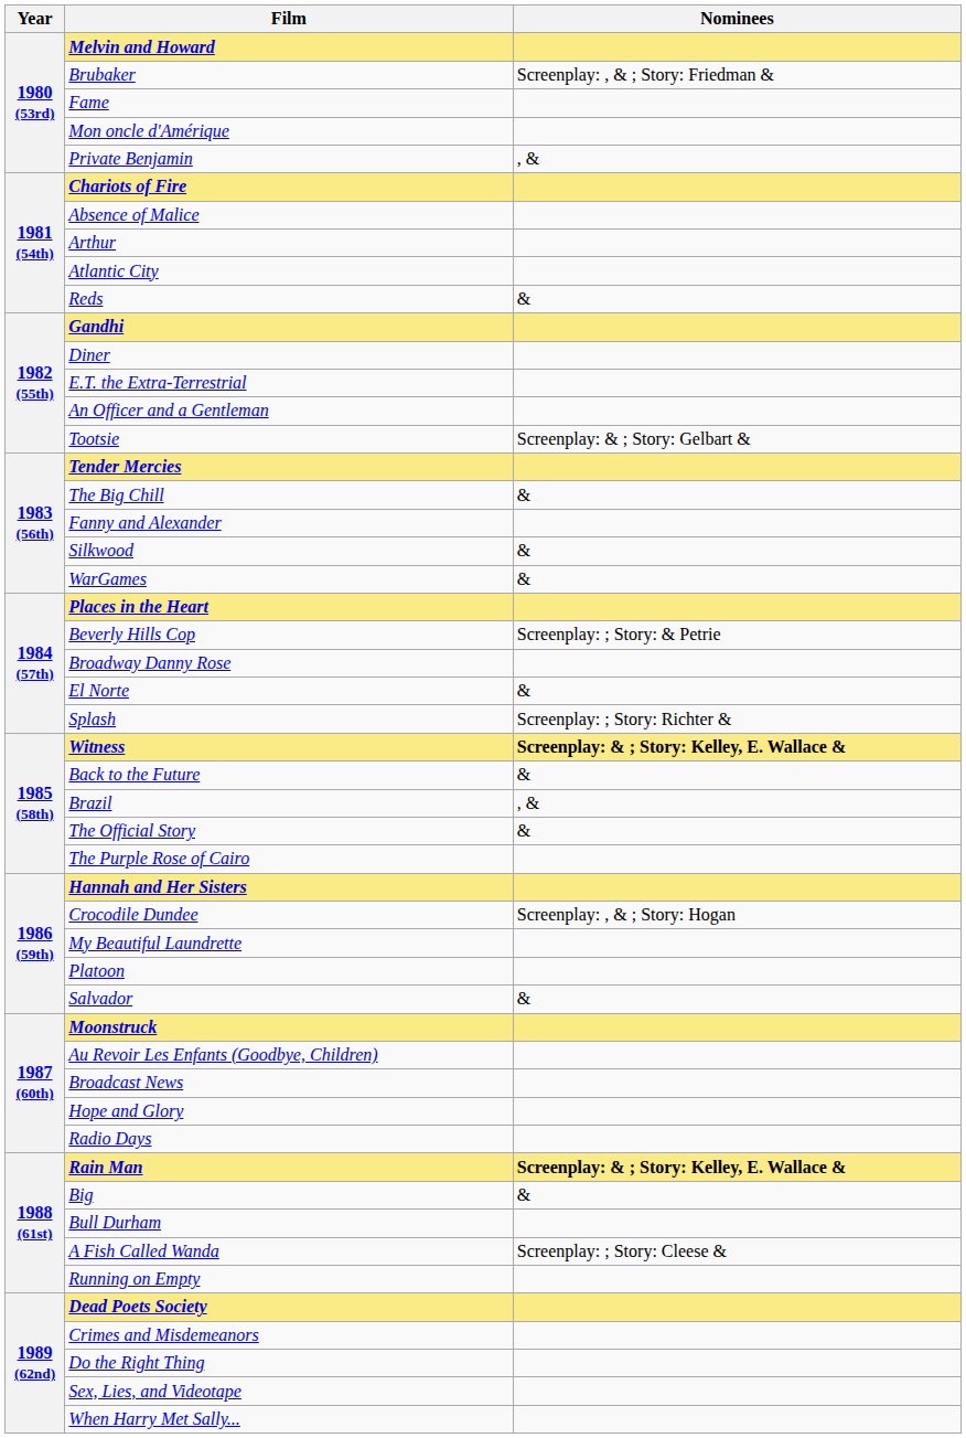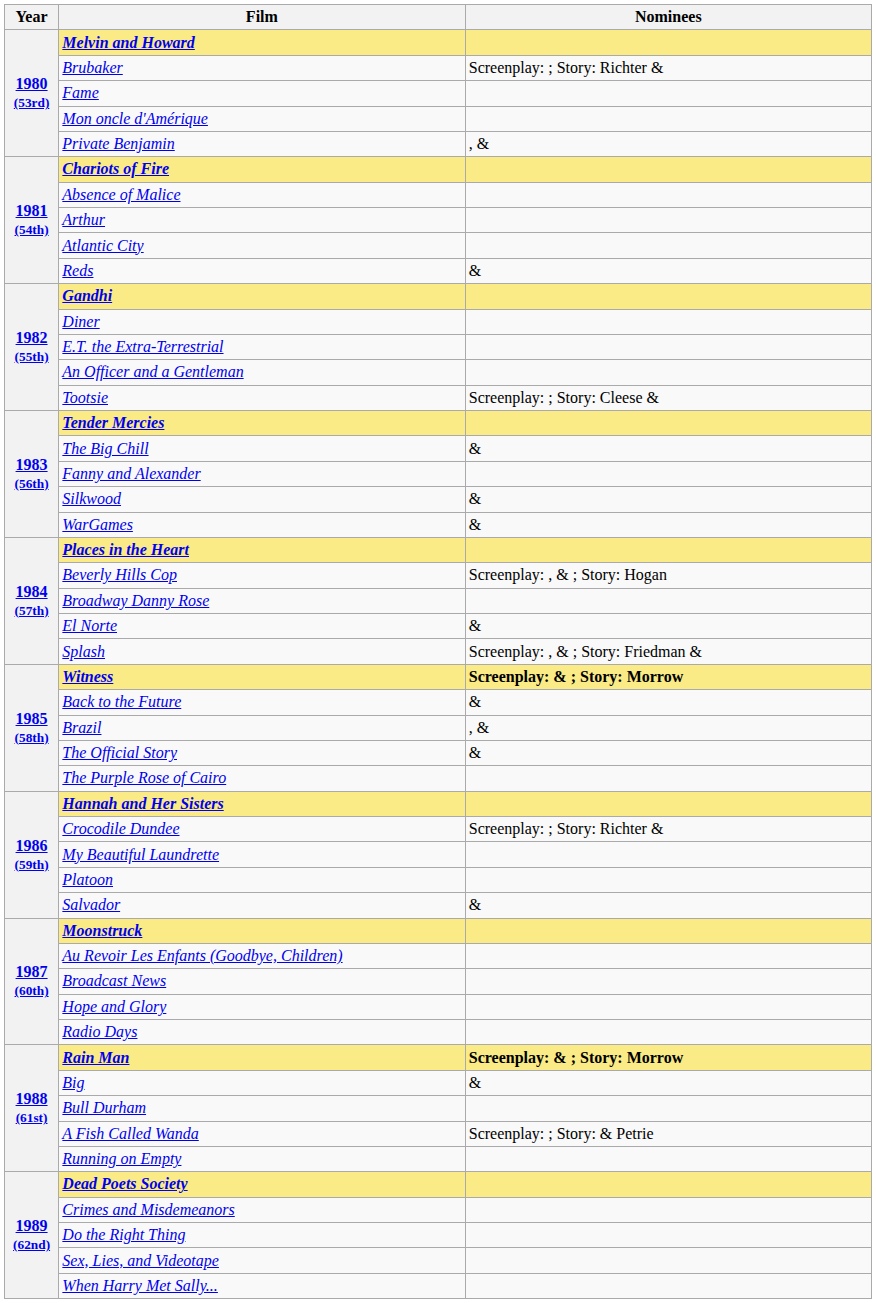 <table class="wikitable">
 <tr>
 <th scope="col" style="width:2%;">Year</th>
 <th scope="col" style="width:30%;">Film</th>
 <th scope="col" style="width:30%;">Nominees</th>
 </tr>
 <tr>
 <th scope="row" rowspan=5 style="text-align:center;"><a href='#'>1980</a><br><small><a href='#'>(53rd)</a></small> <br></th>
 <td style="background:#FAEB86"><strong><em><a href='#'>Melvin and Howard</a></em></strong></td>
 <td style="background:#FAEB86"><strong></strong></td>
 </tr>
 <tr>
 <td><em><a href='#'>Brubaker</a></em></td>
-<td>Screenplay: ,  & ; Story: Friedman & </td>
+<td>Screenplay: ; Story: Richter & </td>
 </tr>
 <tr>
 <td><em><a href='#'>Fame</a></em></td>
 <td></td>
 </tr>
 <tr>
 <td><em><a href='#'>Mon oncle d'Amérique</a></em></td>
 <td></td>
 </tr>
 <tr>
 <td><em><a href='#'>Private Benjamin</a></em></td>
 <td>,  & </td>
 </tr>
 <tr>
 <th scope="row" rowspan=5 style="text-align:center;"><a href='#'>1981</a><br><small><a href='#'>(54th)</a></small> <br></th>
 <td style="background:#FAEB86"><strong><em><a href='#'>Chariots of Fire</a></em></strong></td>
 <td style="background:#FAEB86"><strong></strong></td>
 </tr>
 <tr>
 <td><em><a href='#'>Absence of Malice</a></em></td>
 <td></td>
 </tr>
 <tr>
 <td><em><a href='#'>Arthur</a></em></td>
 <td></td>
 </tr>
 <tr>
 <td><em><a href='#'>Atlantic City</a></em></td>
 <td></td>
 </tr>
 <tr>
 <td><em><a href='#'>Reds</a></em></td>
 <td> & </td>
 </tr>
 <tr>
 <th scope="row" rowspan=5 style="text-align:center;"><a href='#'>1982</a><br><small><a href='#'>(55th)</a></small> <br></th>
 <td style="background:#FAEB86"><strong><em><a href='#'>Gandhi</a></em></strong></td>
 <td style="background:#FAEB86"><strong></strong></td>
 </tr>
 <tr>
 <td><em><a href='#'>Diner</a></em></td>
 <td></td>
 </tr>
 <tr>
 <td><em><a href='#'>E.T. the Extra-Terrestrial</a></em></td>
 <td></td>
 </tr>
 <tr>
 <td><em><a href='#'>An Officer and a Gentleman</a></em></td>
 <td></td>
 </tr>
 <tr>
 <td><em><a href='#'>Tootsie</a></em></td>
-<td>Screenplay:  & ; Story: Gelbart & </td>
+<td>Screenplay: ; Story: Cleese & </td>
 </tr>
 <tr>
 <th scope="row" rowspan=5 style="text-align:center;"><a href='#'>1983</a><br><small><a href='#'>(56th)</a></small> <br></th>
 <td style="background:#FAEB86"><strong><em><a href='#'>Tender Mercies</a></em></strong></td>
 <td style="background:#FAEB86"><strong></strong></td>
 </tr>
 <tr>
 <td><em><a href='#'>The Big Chill</a></em></td>
 <td> & </td>
 </tr>
 <tr>
 <td><em><a href='#'>Fanny and Alexander</a></em></td>
 <td></td>
 </tr>
 <tr>
 <td><em><a href='#'>Silkwood</a></em></td>
 <td> & </td>
 </tr>
 <tr>
 <td><em><a href='#'>WarGames</a></em></td>
 <td> & </td>
 </tr>
 <tr>
 <th scope="row" rowspan=5 style="text-align:center;"><a href='#'>1984</a><br><small><a href='#'>(57th)</a></small> <br></th>
 <td style="background:#FAEB86"><strong><em><a href='#'>Places in the Heart</a></em></strong></td>
 <td style="background:#FAEB86"><strong></strong></td>
 </tr>
 <tr>
 <td><em><a href='#'>Beverly Hills Cop</a></em></td>
-<td>Screenplay: ; Story:  & Petrie</td>
+<td>Screenplay: ,  & ; Story: Hogan</td>
 </tr>
 <tr>
 <td><em><a href='#'>Broadway Danny Rose</a></em></td>
 <td></td>
 </tr>
 <tr>
 <td><em><a href='#'>El Norte</a></em></td>
 <td> & </td>
 </tr>
 <tr>
 <td><em><a href='#'>Splash</a></em></td>
-<td>Screenplay: ; Story: Richter & </td>
+<td>Screenplay: ,  & ; Story: Friedman & </td>
 </tr>
 <tr>
 <th scope="row" rowspan=5 style="text-align:center;"><a href='#'>1985</a><br><small><a href='#'>(58th)</a></small> <br></th>
 <td style="background:#FAEB86"><strong><em><a href='#'>Witness</a></em></strong></td>
-<td style="background:#FAEB86"><strong>Screenplay:  & ; Story: Kelley, E. Wallace &  </strong></td>
+<td style="background:#FAEB86"><strong>Screenplay:  & ; Story: Morrow </strong></td>
 </tr>
 <tr>
 <td><em><a href='#'>Back to the Future</a></em></td>
 <td> & </td>
 </tr>
 <tr>
 <td><em><a href='#'>Brazil</a></em></td>
 <td>,  & </td>
 </tr>
 <tr>
 <td><em><a href='#'>The Official Story</a></em></td>
 <td> & </td>
 </tr>
 <tr>
 <td><em><a href='#'>The Purple Rose of Cairo</a></em></td>
 <td></td>
 </tr>
 <tr>
 <th scope="row" rowspan=5 style="text-align:center;"><a href='#'>1986</a><br><small><a href='#'>(59th)</a></small> <br></th>
 <td style="background:#FAEB86"><strong><em><a href='#'>Hannah and Her Sisters</a></em></strong></td>
 <td style="background:#FAEB86"><strong></strong></td>
 </tr>
 <tr>
 <td><em><a href='#'>Crocodile Dundee</a></em></td>
-<td>Screenplay: ,  & ; Story: Hogan</td>
+<td>Screenplay: ; Story: Richter & </td>
 </tr>
 <tr>
 <td><em><a href='#'>My Beautiful Laundrette</a></em></td>
 <td></td>
 </tr>
 <tr>
 <td><em><a href='#'>Platoon</a></em></td>
 <td></td>
 </tr>
 <tr>
 <td><em><a href='#'>Salvador</a></em></td>
 <td> & </td>
 </tr>
 <tr>
 <th scope="row" rowspan=5 style="text-align:center;"><a href='#'>1987</a><br><small><a href='#'>(60th)</a></small> <br></th>
 <td style="background:#FAEB86"><strong><em><a href='#'>Moonstruck</a></em></strong></td>
 <td style="background:#FAEB86"><strong></strong></td>
 </tr>
 <tr>
 <td><em><a href='#'>Au Revoir Les Enfants (Goodbye, Children)</a></em></td>
 <td></td>
 </tr>
 <tr>
 <td><em><a href='#'>Broadcast News</a></em></td>
 <td></td>
 </tr>
 <tr>
 <td><em><a href='#'>Hope and Glory</a></em></td>
 <td></td>
 </tr>
 <tr>
 <td><em><a href='#'>Radio Days</a></em></td>
 <td></td>
 </tr>
 <tr>
 <th scope="row" rowspan=5 style="text-align:center;"><a href='#'>1988</a><br><small><a href='#'>(61st)</a></small> <br></th>
 <td style="background:#FAEB86"><strong><em><a href='#'>Rain Man</a></em></strong></td>
-<td style="background:#FAEB86"><strong>Screenplay:  & ; Story: Kelley, E. Wallace &  </strong></td>
+<td style="background:#FAEB86"><strong>Screenplay:  & ; Story: Morrow </strong></td>
 </tr>
 <tr>
 <td><em><a href='#'>Big</a></em></td>
 <td> & </td>
 </tr>
 <tr>
 <td><em><a href='#'>Bull Durham</a></em></td>
 <td></td>
 </tr>
 <tr>
 <td><em><a href='#'>A Fish Called Wanda</a></em></td>
-<td>Screenplay: ; Story: Cleese & </td>
+<td>Screenplay: ; Story:  & Petrie</td>
 </tr>
 <tr>
 <td><em><a href='#'>Running on Empty</a></em></td>
 <td></td>
 </tr>
 <tr>
 <th scope="row" rowspan=5 style="text-align:center;"><a href='#'>1989</a><br><small><a href='#'>(62nd)</a></small> <br></th>
 <td style="background:#FAEB86"><strong><em><a href='#'>Dead Poets Society</a></em></strong></td>
 <td style="background:#FAEB86"><strong></strong></td>
 </tr>
 <tr>
 <td><em><a href='#'>Crimes and Misdemeanors</a></em></td>
 <td></td>
 </tr>
 <tr>
 <td><em><a href='#'>Do the Right Thing</a></em></td>
 <td></td>
 </tr>
 <tr>
 <td><em><a href='#'>Sex, Lies, and Videotape</a></em></td>
 <td></td>
 </tr>
 <tr>
 <td><em><a href='#'>When Harry Met Sally...</a></em></td>
 <td></td>
 </tr>
 </table>
